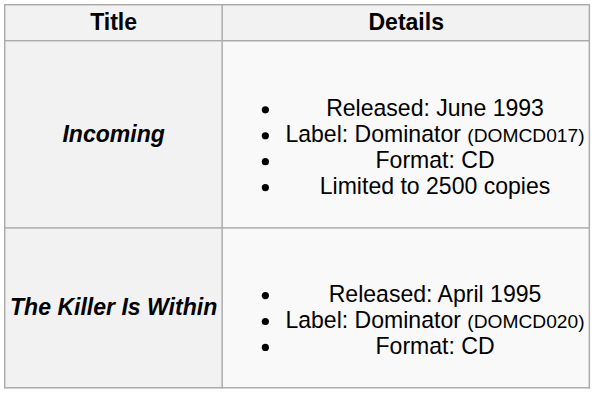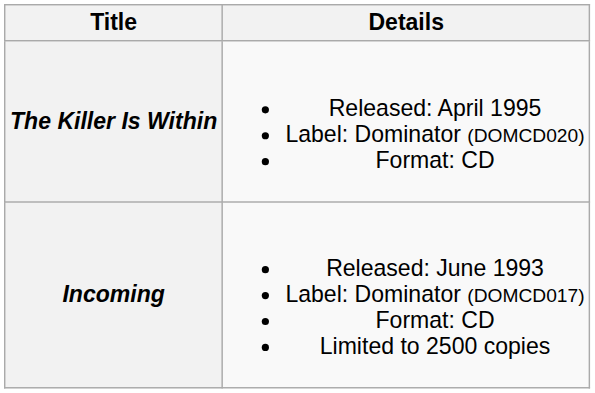 <table class="wikitable plainrowheaders" style="text-align:center;" border="1">
 <tr>
 <th scope="col">Title</th>
 <th scope="col">Details</th>
 </tr>
 <tr>
+<th scope="row"><em>The Killer Is Within</em></th>
+<td><br><ul><li>Released: April 1995</li><li>Label: Dominator <small>(DOMCD020)</small></li><li>Format: CD</li></ul></td>
+</tr>
+<tr>
 <th scope="row"><em>Incoming</em></th>
 <td><br><ul><li>Released: June 1993</li><li>Label: Dominator <small>(DOMCD017)</small></li><li>Format: CD</li><li>Limited to 2500 copies</li></ul></td>
 </tr>
-<tr>
-<th scope="row"><em>The Killer Is Within</em></th>
-<td><br><ul><li>Released: April 1995</li><li>Label: Dominator <small>(DOMCD020)</small></li><li>Format: CD</li></ul></td>
-</tr>
 </table>
